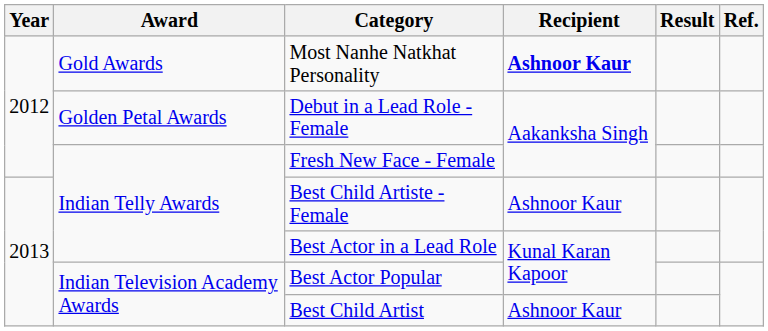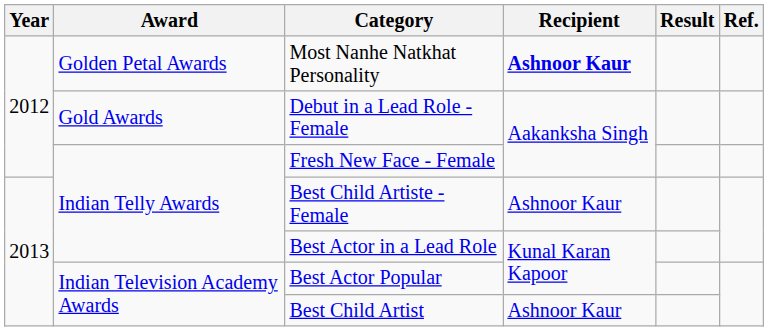 <table Class=wikitable>
 <tr>
 <th>Year</th>
 <th>Award</th>
 <th>Category</th>
 <th>Recipient</th>
 <th>Result</th>
 <th>Ref.</th>
 </tr>
 <tr>
 <td rowspan=3>2012</td>
-<td><a href='#'>Gold Awards</a></td>
+<td><a href='#'>Golden Petal Awards</a></td>
 <td>Most Nanhe Natkhat Personality</td>
 <td><strong><a href='#'>Ashnoor Kaur</a></strong></td>
 <td></td>
 <td></td>
 </tr>
 <tr>
-<td><a href='#'>Golden Petal Awards</a></td>
+<td><a href='#'>Gold Awards</a></td>
 <td><a href='#'>Debut in a Lead Role - Female</a></td>
 <td rowspan=2><a href='#'>Aakanksha Singh</a></td>
 <td></td>
 <td></td>
 </tr>
 <tr>
 <td rowspan=3><a href='#'>Indian Telly Awards</a></td>
 <td><a href='#'>Fresh New Face - Female</a></td>
 <td></td>
 <td></td>
 </tr>
 <tr>
 <td rowspan=4>2013</td>
 <td><a href='#'>Best Child Artiste - Female</a></td>
 <td><a href='#'>Ashnoor Kaur</a></td>
 <td></td>
 <td rowspan=2></td>
 </tr>
 <tr>
 <td><a href='#'>Best Actor in a Lead Role</a></td>
 <td rowspan=2><a href='#'>Kunal Karan Kapoor</a></td>
 <td></td>
 </tr>
 <tr>
 <td rowspan=2><a href='#'>Indian Television Academy Awards</a></td>
 <td><a href='#'>Best Actor Popular</a></td>
 <td></td>
 <td rowspan=2></td>
 </tr>
 <tr>
 <td><a href='#'>Best Child Artist</a></td>
 <td><a href='#'>Ashnoor Kaur</a></td>
 <td></td>
 </tr>
 </table>
